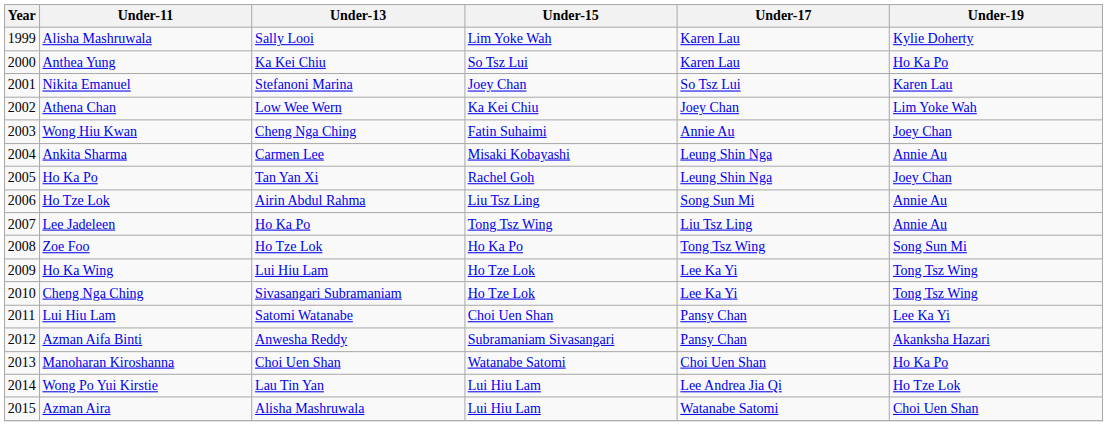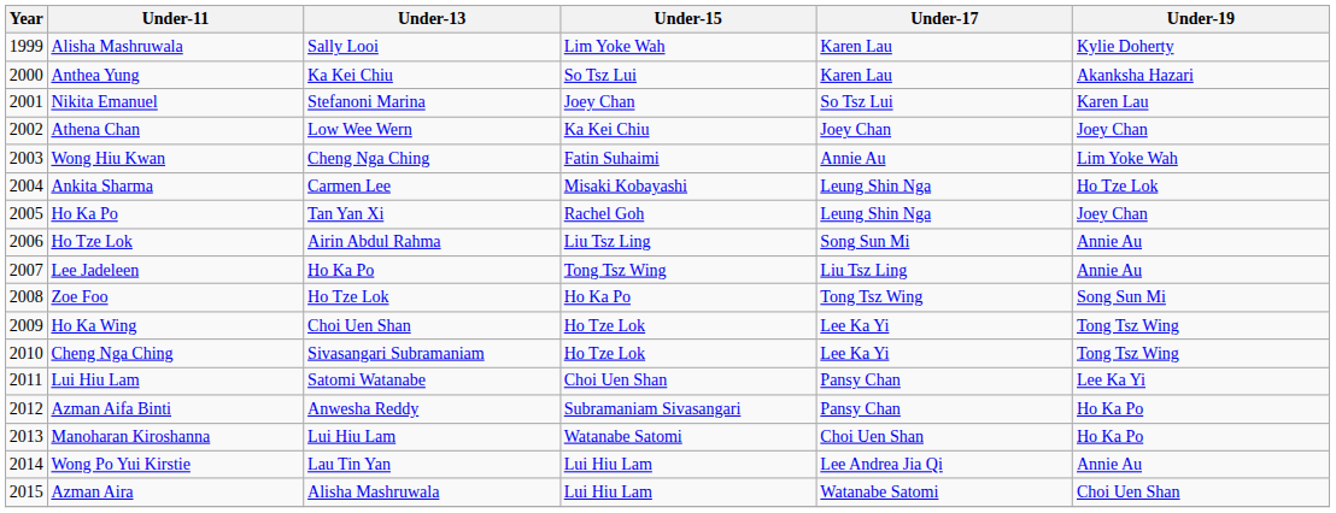 <table class="wikitable sortable" style="font-size: 85%">
 <tr>
 <th>Year</th>
 <th width=200>Under-11</th>
 <th width=200>Under-13</th>
 <th width=200>Under-15</th>
 <th width=200>Under-17</th>
 <th width=200>Under-19</th>
 </tr>
 <tr>
 <td>1999</td>
 <td> <a href='#'>Alisha Mashruwala</a></td>
 <td> <a href='#'>Sally Looi</a></td>
 <td> <a href='#'>Lim Yoke Wah</a></td>
 <td> <a href='#'>Karen Lau</a></td>
 <td> <a href='#'>Kylie Doherty</a></td>
 </tr>
 <tr>
 <td>2000</td>
 <td> <a href='#'>Anthea Yung</a></td>
 <td> <a href='#'>Ka Kei Chiu</a></td>
 <td> <a href='#'>So Tsz Lui</a></td>
 <td> <a href='#'>Karen Lau</a></td>
-<td> <a href='#'>Ho Ka Po</a></td>
+<td> <a href='#'>Akanksha Hazari </a></td>
 </tr>
 <tr>
 <td>2001</td>
 <td> <a href='#'>Nikita Emanuel</a></td>
 <td> <a href='#'>Stefanoni Marina</a></td>
 <td> <a href='#'>Joey Chan</a></td>
 <td> <a href='#'>So Tsz Lui</a></td>
 <td> <a href='#'>Karen Lau</a></td>
 </tr>
 <tr>
 <td>2002</td>
 <td> <a href='#'>Athena Chan</a></td>
 <td> <a href='#'>Low Wee Wern</a></td>
 <td> <a href='#'>Ka Kei Chiu</a></td>
 <td> <a href='#'>Joey Chan</a></td>
-<td> <a href='#'>Lim Yoke Wah</a></td>
+<td> <a href='#'>Joey Chan</a></td>
 </tr>
 <tr>
 <td>2003</td>
 <td> <a href='#'>Wong Hiu Kwan</a></td>
 <td> <a href='#'>Cheng Nga Ching</a></td>
 <td> <a href='#'>Fatin Suhaimi</a></td>
 <td> <a href='#'>Annie Au</a></td>
-<td> <a href='#'>Joey Chan</a></td>
+<td> <a href='#'>Lim Yoke Wah</a></td>
 </tr>
 <tr>
 <td>2004</td>
 <td> <a href='#'>Ankita Sharma</a></td>
 <td> <a href='#'>Carmen Lee</a></td>
 <td> <a href='#'>Misaki Kobayashi</a></td>
 <td> <a href='#'>Leung Shin Nga</a></td>
-<td> <a href='#'>Annie Au</a></td>
+<td> <a href='#'>Ho Tze Lok</a></td>
 </tr>
 <tr>
 <td>2005</td>
 <td> <a href='#'>Ho Ka Po</a></td>
 <td> <a href='#'>Tan Yan Xi</a></td>
 <td> <a href='#'>Rachel Goh</a></td>
 <td> <a href='#'>Leung Shin Nga</a></td>
 <td> <a href='#'>Joey Chan</a></td>
 </tr>
 <tr>
 <td>2006</td>
 <td> <a href='#'>Ho Tze Lok</a></td>
 <td> <a href='#'>Airin Abdul Rahma</a></td>
 <td> <a href='#'>Liu Tsz Ling</a></td>
 <td> <a href='#'>Song Sun Mi</a></td>
 <td> <a href='#'>Annie Au</a></td>
 </tr>
 <tr>
 <td>2007</td>
 <td> <a href='#'>Lee Jadeleen</a></td>
 <td> <a href='#'>Ho Ka Po</a></td>
 <td> <a href='#'>Tong Tsz Wing</a></td>
 <td> <a href='#'>Liu Tsz Ling</a></td>
 <td> <a href='#'>Annie Au</a></td>
 </tr>
 <tr>
 <td>2008</td>
 <td> <a href='#'>Zoe Foo</a></td>
 <td> <a href='#'>Ho Tze Lok</a></td>
 <td> <a href='#'>Ho Ka Po</a></td>
 <td> <a href='#'>Tong Tsz Wing</a></td>
 <td> <a href='#'>Song Sun Mi</a></td>
 </tr>
 <tr>
 <td>2009</td>
 <td> <a href='#'>Ho Ka Wing</a></td>
-<td> <a href='#'>Lui Hiu Lam</a></td>
+<td> <a href='#'>Choi Uen Shan</a></td>
 <td> <a href='#'>Ho Tze Lok</a></td>
 <td> <a href='#'>Lee Ka Yi</a></td>
 <td> <a href='#'>Tong Tsz Wing</a></td>
 </tr>
 <tr>
 <td>2010</td>
 <td> <a href='#'>Cheng Nga Ching</a></td>
 <td> <a href='#'>Sivasangari Subramaniam</a></td>
 <td> <a href='#'>Ho Tze Lok</a></td>
 <td> <a href='#'>Lee Ka Yi</a></td>
 <td> <a href='#'>Tong Tsz Wing</a></td>
 </tr>
 <tr>
 <td>2011</td>
 <td> <a href='#'>Lui Hiu Lam</a></td>
 <td> <a href='#'>Satomi Watanabe</a></td>
 <td> <a href='#'>Choi Uen Shan</a></td>
 <td> <a href='#'>Pansy Chan</a></td>
 <td> <a href='#'>Lee Ka Yi</a></td>
 </tr>
 <tr>
 <td>2012</td>
 <td> <a href='#'>Azman Aifa Binti</a></td>
 <td> <a href='#'>Anwesha Reddy</a></td>
 <td> <a href='#'>Subramaniam Sivasangari</a></td>
 <td> <a href='#'>Pansy Chan</a></td>
-<td> <a href='#'>Akanksha Hazari </a></td>
+<td> <a href='#'>Ho Ka Po</a></td>
 </tr>
 <tr>
 <td>2013</td>
 <td> <a href='#'>Manoharan Kiroshanna</a></td>
-<td> <a href='#'>Choi Uen Shan</a></td>
+<td> <a href='#'>Lui Hiu Lam</a></td>
 <td> <a href='#'>Watanabe Satomi</a></td>
 <td> <a href='#'>Choi Uen Shan</a></td>
 <td> <a href='#'>Ho Ka Po</a></td>
 </tr>
 <tr>
 <td>2014</td>
 <td> <a href='#'>Wong Po Yui Kirstie</a></td>
 <td> <a href='#'>Lau Tin Yan</a></td>
 <td> <a href='#'>Lui Hiu Lam</a></td>
 <td> <a href='#'>Lee Andrea Jia Qi</a></td>
-<td> <a href='#'>Ho Tze Lok</a></td>
+<td> <a href='#'>Annie Au</a></td>
 </tr>
 <tr>
 <td>2015</td>
 <td> <a href='#'>Azman Aira</a></td>
 <td> <a href='#'>Alisha Mashruwala</a></td>
 <td> <a href='#'>Lui Hiu Lam</a></td>
 <td> <a href='#'>Watanabe Satomi</a></td>
 <td> <a href='#'>Choi Uen Shan</a></td>
 </tr>
 <tr>
 </tr>
 </table>
